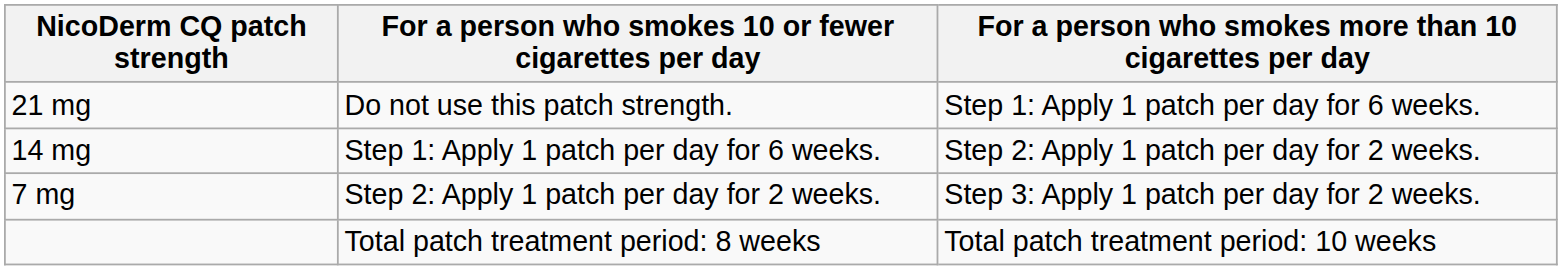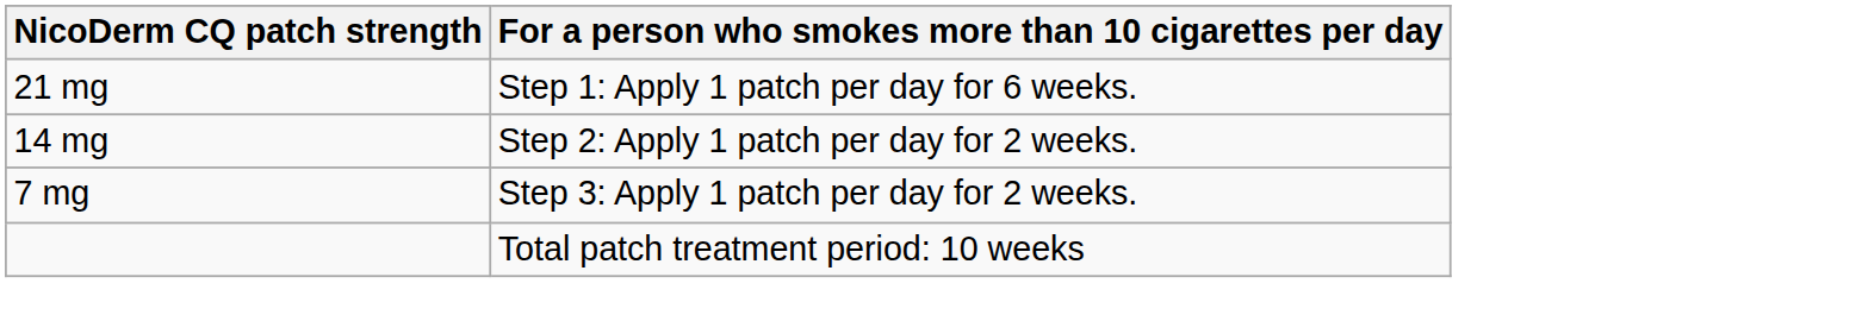 <table class="wikitable">
 <tr>
 <th>NicoDerm CQ patch strength</th>
-<th>For a person who smokes 10 or fewer cigarettes per day</th>
 <th>For a person who smokes more than 10 cigarettes per day</th>
 </tr>
 <tr>
 <td>21 mg</td>
-<td>Do not use this patch strength.</td>
 <td>Step 1: Apply 1 patch per day for 6 weeks.</td>
 </tr>
 <tr>
 <td>14 mg</td>
-<td>Step 1: Apply 1 patch per day for 6 weeks.</td>
 <td>Step 2: Apply 1 patch per day for 2 weeks.</td>
 </tr>
 <tr>
 <td>7 mg</td>
-<td>Step 2: Apply 1 patch per day for 2 weeks.</td>
 <td>Step 3: Apply 1 patch per day for 2 weeks.</td>
 </tr>
 <tr>
 <td></td>
-<td>Total patch treatment period: 8 weeks</td>
 <td>Total patch treatment period: 10 weeks</td>
 </tr>
 </table>
